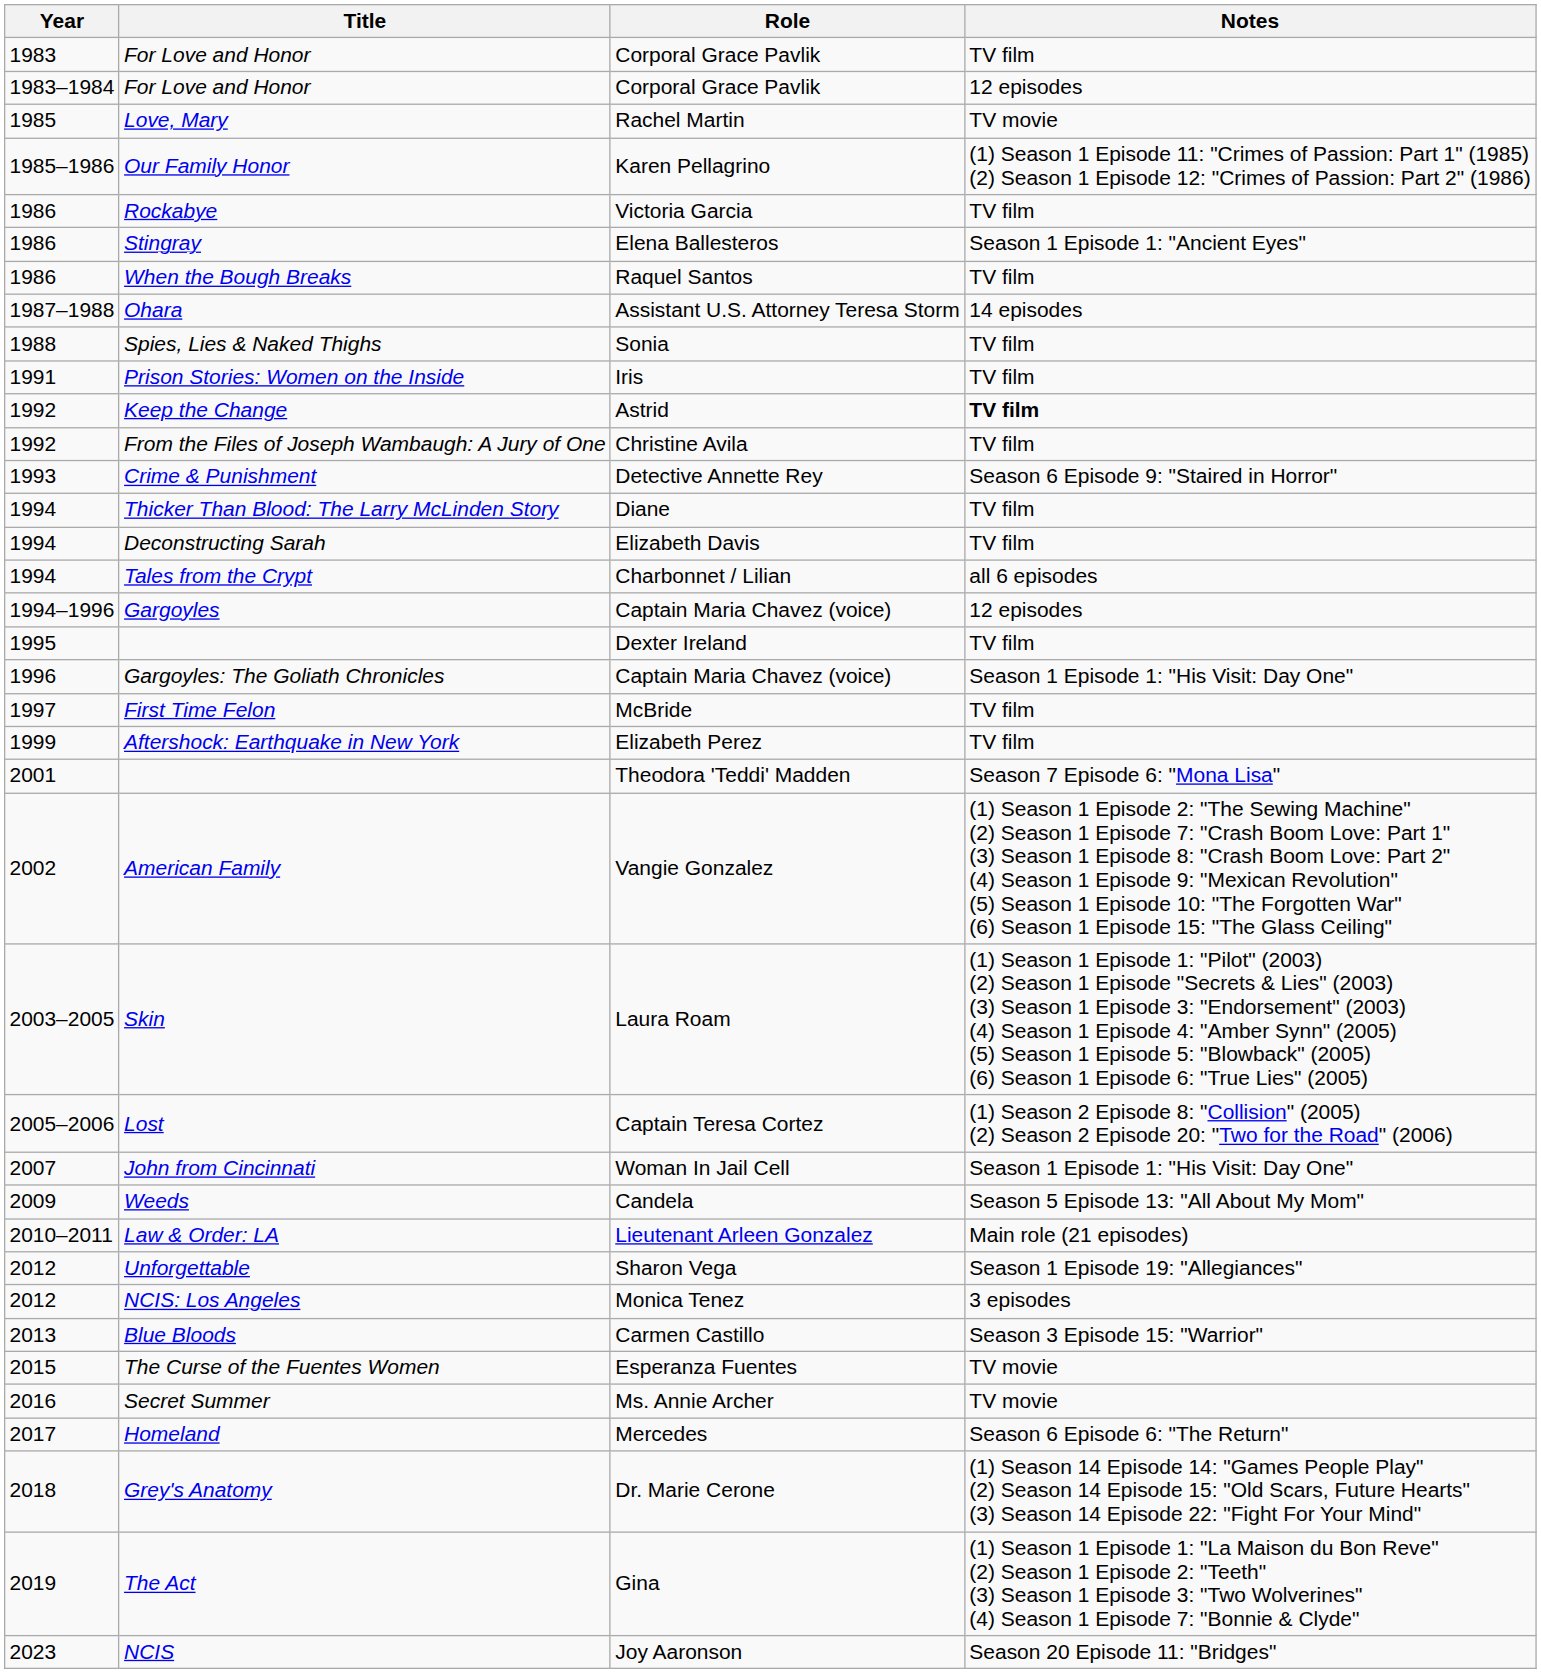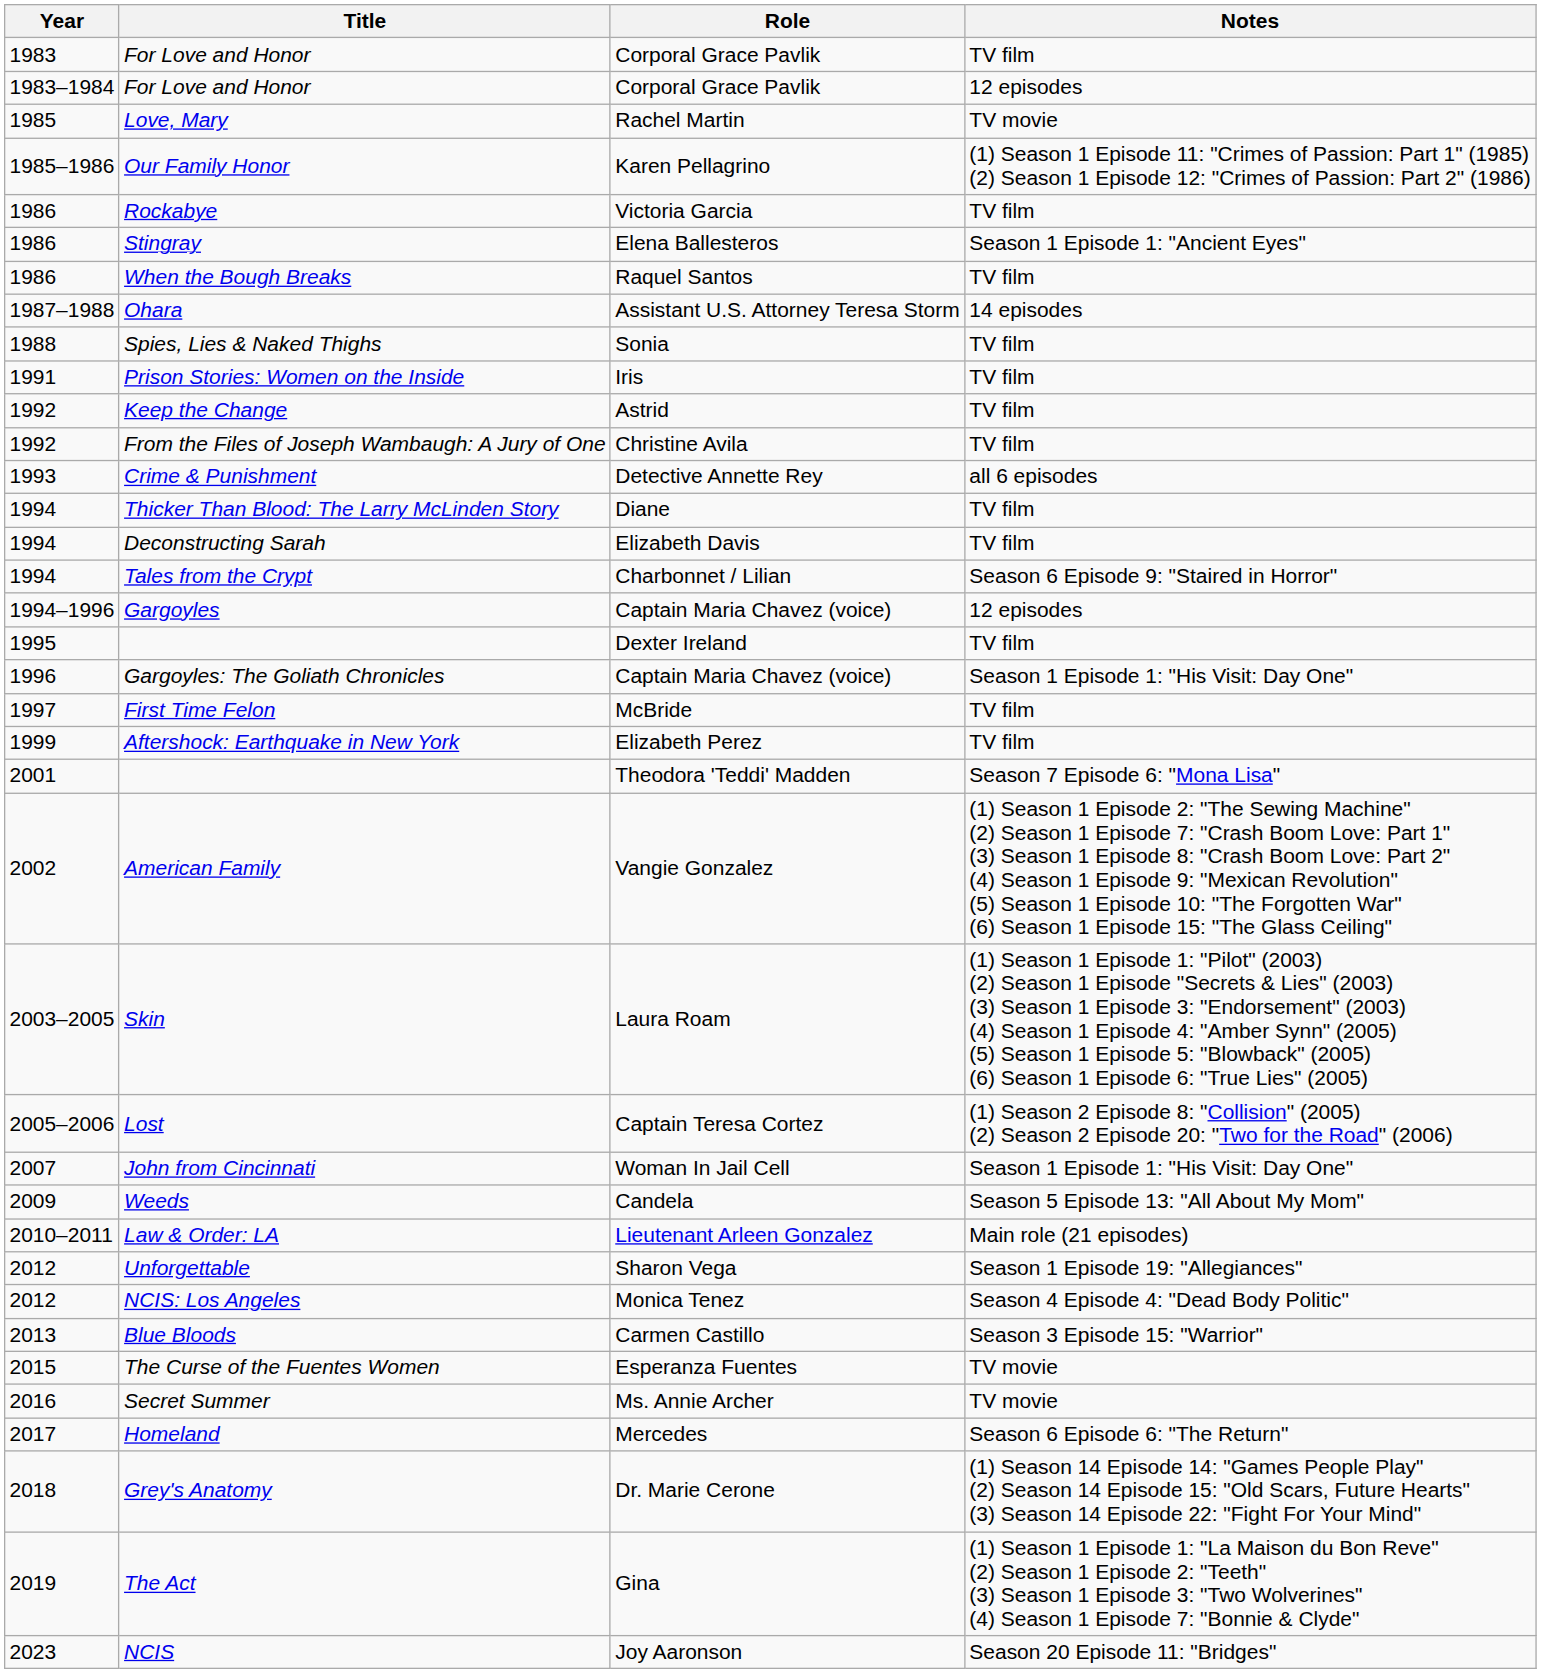 <table class="wikitable sortable">
 <tr>
 <th>Year</th>
 <th>Title</th>
 <th>Role</th>
 <th class="unsortable">Notes</th>
 </tr>
 <tr>
 <td>1983</td>
 <td><em>For Love and Honor</em></td>
 <td>Corporal Grace Pavlik</td>
 <td>TV film</td>
 </tr>
 <tr>
 <td>1983–1984</td>
 <td><em>For Love and Honor</em></td>
 <td>Corporal Grace Pavlik</td>
 <td>12 episodes</td>
 </tr>
 <tr>
 <td>1985</td>
 <td><em><a href='#'>Love, Mary</a></em></td>
 <td>Rachel Martin</td>
 <td>TV movie</td>
 </tr>
 <tr>
 <td>1985–1986</td>
 <td><em><a href='#'>Our Family Honor</a></em></td>
 <td>Karen Pellagrino</td>
 <td>(1) Season 1 Episode 11: "Crimes of Passion: Part 1" (1985)<br>(2) Season 1 Episode 12: "Crimes of Passion: Part 2" (1986)</td>
 </tr>
 <tr>
 <td>1986</td>
 <td><em><a href='#'>Rockabye</a></em></td>
 <td>Victoria Garcia</td>
 <td>TV film</td>
 </tr>
 <tr>
 <td>1986</td>
 <td><em><a href='#'>Stingray</a></em></td>
 <td>Elena Ballesteros</td>
 <td>Season 1 Episode 1: "Ancient Eyes"</td>
 </tr>
 <tr>
 <td>1986</td>
 <td><em><a href='#'>When the Bough Breaks</a></em></td>
 <td>Raquel Santos</td>
 <td>TV film</td>
 </tr>
 <tr>
 <td>1987–1988</td>
 <td><em><a href='#'>Ohara</a></em></td>
 <td>Assistant U.S. Attorney Teresa Storm</td>
 <td>14 episodes</td>
 </tr>
 <tr>
 <td>1988</td>
 <td><em>Spies, Lies & Naked Thighs</em></td>
 <td>Sonia</td>
 <td>TV film</td>
 </tr>
 <tr>
 <td>1991</td>
 <td><em><a href='#'>Prison Stories: Women on the Inside</a></em></td>
 <td>Iris</td>
 <td>TV film</td>
 </tr>
 <tr>
 <td>1992</td>
 <td><em><a href='#'>Keep the Change</a></em></td>
 <td>Astrid</td>
-<td><strong>TV film</strong></td>
+<td>TV film</td>
 </tr>
 <tr>
 <td>1992</td>
 <td><em>From the Files of Joseph Wambaugh: A Jury of One</em></td>
 <td>Christine Avila</td>
 <td>TV film</td>
 </tr>
 <tr>
 <td>1993</td>
 <td><em><a href='#'>Crime & Punishment</a></em></td>
 <td>Detective Annette Rey</td>
-<td>Season 6 Episode 9: "Staired in Horror"</td>
+<td>all 6 episodes</td>
 </tr>
 <tr>
 <td>1994</td>
 <td><em><a href='#'>Thicker Than Blood: The Larry McLinden Story</a></em></td>
 <td>Diane</td>
 <td>TV film</td>
 </tr>
 <tr>
 <td>1994</td>
 <td><em>Deconstructing Sarah</em></td>
 <td>Elizabeth Davis</td>
 <td>TV film</td>
 </tr>
 <tr>
 <td>1994</td>
 <td><em><a href='#'>Tales from the Crypt</a></em></td>
 <td>Charbonnet / Lilian</td>
-<td>all 6 episodes</td>
+<td>Season 6 Episode 9: "Staired in Horror"</td>
 </tr>
 <tr>
 <td>1994–1996</td>
 <td><em><a href='#'>Gargoyles</a></em></td>
 <td>Captain Maria Chavez (voice)</td>
 <td>12 episodes</td>
 </tr>
 <tr>
 <td>1995</td>
 <td><em></em></td>
 <td>Dexter Ireland</td>
 <td>TV film</td>
 </tr>
 <tr>
 <td>1996</td>
 <td><em>Gargoyles: The Goliath Chronicles</em></td>
 <td>Captain Maria Chavez (voice)</td>
 <td>Season 1 Episode 1: "His Visit: Day One"</td>
 </tr>
 <tr>
 <td>1997</td>
 <td><em><a href='#'>First Time Felon</a></em></td>
 <td>McBride</td>
 <td>TV film</td>
 </tr>
 <tr>
 <td>1999</td>
 <td><em><a href='#'>Aftershock: Earthquake in New York</a></em></td>
 <td>Elizabeth Perez</td>
 <td>TV film</td>
 </tr>
 <tr>
 <td>2001</td>
 <td><em></em></td>
 <td>Theodora 'Teddi' Madden</td>
 <td>Season 7 Episode 6: "<a href='#'>Mona Lisa</a>"</td>
 </tr>
 <tr>
 <td>2002</td>
 <td><em><a href='#'>American Family</a></em></td>
 <td>Vangie Gonzalez</td>
 <td>(1) Season 1 Episode 2: "The Sewing Machine"<br>(2) Season 1 Episode 7: "Crash Boom Love: Part 1"<br>(3) Season 1 Episode 8: "Crash Boom Love: Part 2"<br>(4) Season 1 Episode 9: "Mexican Revolution"<br>(5) Season 1 Episode 10: "The Forgotten War"<br>(6) Season 1 Episode 15: "The Glass Ceiling"</td>
 </tr>
 <tr>
 <td>2003–2005</td>
 <td><em><a href='#'>Skin</a></em></td>
 <td>Laura Roam</td>
 <td>(1) Season 1 Episode 1: "Pilot" (2003)<br>(2) Season 1 Episode "Secrets & Lies" (2003)<br>(3) Season 1 Episode 3: "Endorsement" (2003)<br>(4) Season 1 Episode 4: "Amber Synn" (2005)<br>(5) Season 1 Episode 5: "Blowback" (2005)<br>(6) Season 1 Episode 6: "True Lies" (2005)</td>
 </tr>
 <tr>
 <td>2005–2006</td>
 <td><em><a href='#'>Lost</a></em></td>
 <td>Captain Teresa Cortez</td>
 <td>(1) Season 2 Episode 8: "<a href='#'>Collision</a>" (2005)<br>(2) Season 2 Episode 20: "<a href='#'>Two for the Road</a>" (2006)</td>
 </tr>
 <tr>
 <td>2007</td>
 <td><em><a href='#'>John from Cincinnati</a></em></td>
 <td>Woman In Jail Cell</td>
 <td>Season 1 Episode 1: "His Visit: Day One"</td>
 </tr>
 <tr>
 <td>2009</td>
 <td><em><a href='#'>Weeds</a></em></td>
 <td>Candela</td>
 <td>Season 5 Episode 13: "All About My Mom"</td>
 </tr>
 <tr>
 <td>2010–2011</td>
 <td><em><a href='#'>Law & Order: LA</a></em></td>
 <td><a href='#'>Lieutenant Arleen Gonzalez</a></td>
 <td>Main role (21 episodes)</td>
 </tr>
 <tr>
 <td>2012</td>
 <td><em><a href='#'>Unforgettable</a></em></td>
 <td>Sharon Vega</td>
 <td>Season 1 Episode 19: "Allegiances"</td>
 </tr>
 <tr>
 <td>2012</td>
 <td><em><a href='#'>NCIS: Los Angeles</a></em></td>
 <td>Monica Tenez</td>
-<td>3 episodes</td>
+<td>Season 4 Episode 4: "Dead Body Politic"</td>
 </tr>
 <tr>
 <td>2013</td>
 <td><em><a href='#'>Blue Bloods</a></em></td>
 <td>Carmen Castillo</td>
 <td>Season 3 Episode 15: "Warrior"</td>
 </tr>
 <tr>
 <td>2015</td>
 <td><em>The Curse of the Fuentes Women</em></td>
 <td>Esperanza Fuentes</td>
 <td>TV movie</td>
 </tr>
 <tr>
 <td>2016</td>
 <td><em>Secret Summer</em></td>
 <td>Ms. Annie Archer</td>
 <td>TV movie</td>
 </tr>
 <tr>
 <td>2017</td>
 <td><em><a href='#'>Homeland</a></em></td>
 <td>Mercedes</td>
 <td>Season 6 Episode 6: "The Return"</td>
 </tr>
 <tr>
 <td>2018</td>
 <td><em><a href='#'>Grey's Anatomy</a></em></td>
 <td>Dr. Marie Cerone</td>
 <td>(1) Season 14 Episode 14: "Games People Play"<br>(2) Season 14 Episode 15: "Old Scars, Future Hearts"<br>(3) Season 14 Episode 22: "Fight For Your Mind"</td>
 </tr>
 <tr>
 <td>2019</td>
 <td><em><a href='#'>The Act</a></em></td>
 <td>Gina</td>
 <td>(1) Season 1 Episode 1: "La Maison du Bon Reve"<br>(2) Season 1 Episode 2: "Teeth"<br>(3) Season 1 Episode 3: "Two Wolverines"<br>(4) Season 1 Episode 7: "Bonnie & Clyde"</td>
 </tr>
 <tr>
 <td>2023</td>
 <td><em><a href='#'>NCIS</a></em></td>
 <td>Joy Aaronson</td>
 <td>Season 20 Episode 11: "Bridges"</td>
 </tr>
 </table>
